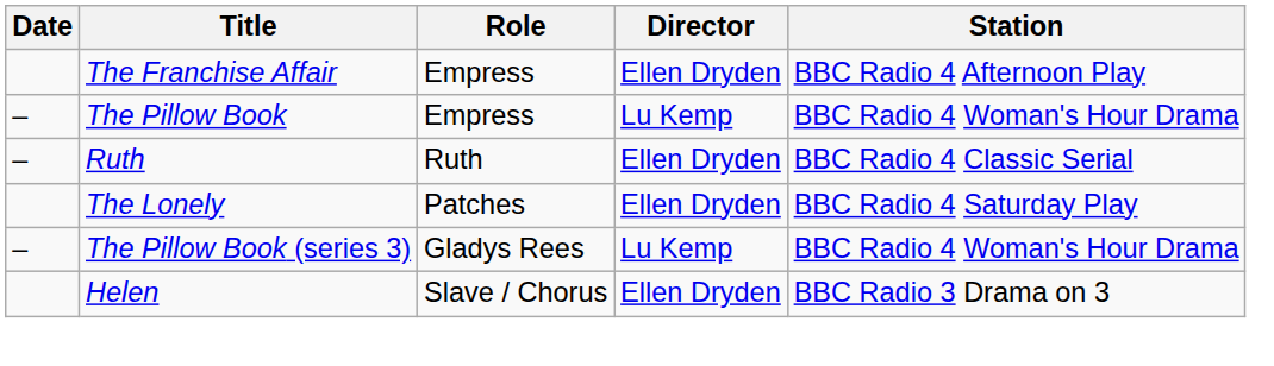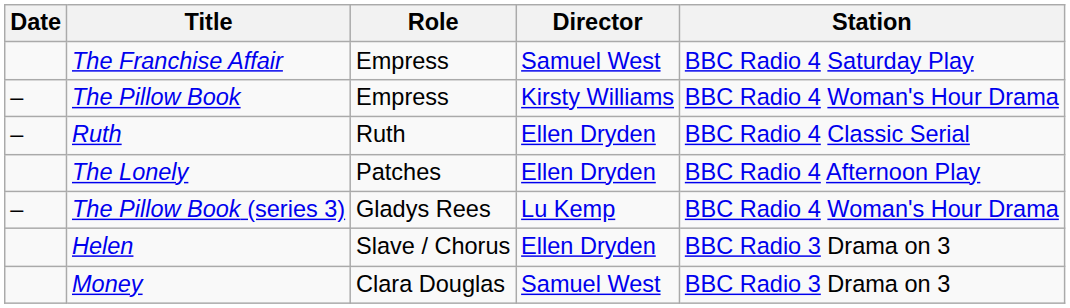 <table class="wikitable sortable">
 <tr>
 <th>Date</th>
 <th>Title</th>
 <th>Role</th>
 <th>Director</th>
 <th>Station</th>
 </tr>
 <tr>
 <td></td>
 <td><em><a href='#'>The Franchise Affair</a></em></td>
 <td>Empress</td>
-<td><a href='#'>Ellen Dryden</a></td>
-<td><a href='#'>BBC Radio 4</a> <a href='#'>Afternoon Play</a></td>
+<td><a href='#'>Samuel West</a></td>
+<td><a href='#'>BBC Radio 4</a> <a href='#'>Saturday Play</a></td>
 </tr>
 <tr>
 <td> – </td>
 <td><em><a href='#'>The Pillow Book</a></em></td>
 <td>Empress</td>
-<td><a href='#'>Lu Kemp</a></td>
+<td><a href='#'>Kirsty Williams</a></td>
 <td><a href='#'>BBC Radio 4</a> <a href='#'>Woman's Hour Drama</a></td>
 </tr>
 <tr>
 <td> – </td>
 <td><em><a href='#'>Ruth</a></em></td>
 <td>Ruth</td>
 <td><a href='#'>Ellen Dryden</a></td>
 <td><a href='#'>BBC Radio 4</a> <a href='#'>Classic Serial</a></td>
 </tr>
 <tr>
 <td></td>
 <td><em><a href='#'>The Lonely</a></em></td>
 <td>Patches</td>
 <td><a href='#'>Ellen Dryden</a></td>
-<td><a href='#'>BBC Radio 4</a> <a href='#'>Saturday Play</a></td>
+<td><a href='#'>BBC Radio 4</a> <a href='#'>Afternoon Play</a></td>
 </tr>
 <tr>
 <td> – </td>
 <td><a href='#'><em>The Pillow Book</em> (series 3)</a></td>
 <td>Gladys Rees</td>
 <td><a href='#'>Lu Kemp</a></td>
 <td><a href='#'>BBC Radio 4</a> <a href='#'>Woman's Hour Drama</a></td>
 </tr>
 <tr>
 <td></td>
 <td><em><a href='#'>Helen</a></em></td>
 <td>Slave / Chorus</td>
 <td><a href='#'>Ellen Dryden</a></td>
 <td><a href='#'>BBC Radio 3</a> Drama on 3</td>
 </tr>
+<tr>
+<td></td>
+<td><em><a href='#'>Money</a></em></td>
+<td>Clara Douglas</td>
+<td><a href='#'>Samuel West</a></td>
+<td><a href='#'>BBC Radio 3</a> Drama on 3</td>
+</tr>
 </table>
